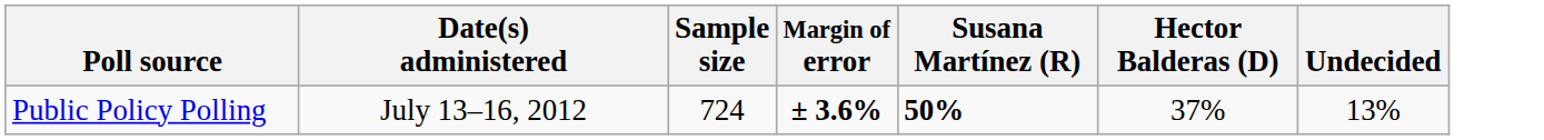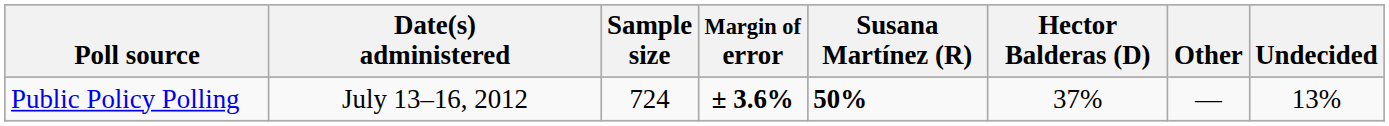 <table class="wikitable">
 <tr valign= bottom>
 <th style="width:150px;">Poll source</th>
 <th style="width:190px;">Date(s)<br>administered</th>
 <th class=small>Sample<br>size</th>
 <th><small>Margin of</small><br>error</th>
 <th style="width:100px;">Susana<br>Martínez (R)</th>
 <th style="width:100px;">Hector<br>Balderas (D)</th>
+<th style="width:40px;">Other</th>
 <th style="width:40px;">Undecided</th>
 </tr>
 <tr>
 <td><a href='#'>Public Policy Polling</a></td>
 <td align=center>July 13–16, 2012</td>
 <td align=center>724</td>
 <td align=center><strong>± 3.6%</strong></td>
 <td><strong>50%</strong></td>
 <td align=center>37%</td>
+<td align=center>—</td>
 <td align=center>13%</td>
 </tr>
 </table>
